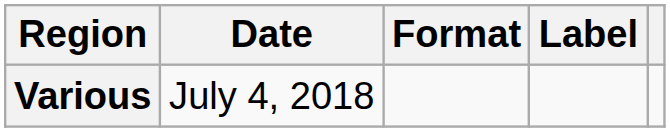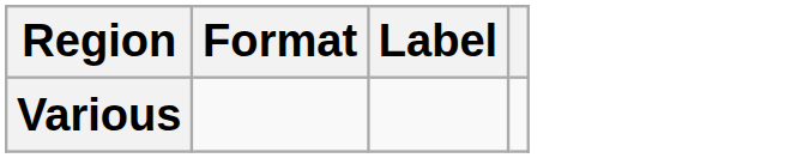 <table class="wikitable plainrowheaders" style="text-align:center">
 <tr>
 <th>Region</th>
-<th>Date</th>
 <th>Format</th>
 <th>Label</th>
 <th></th>
 </tr>
 <tr>
 <th scope="row">Various</th>
-<td>July 4, 2018</td>
 <td></td>
 <td></td>
 <td></td>
 </tr>
 </table>
